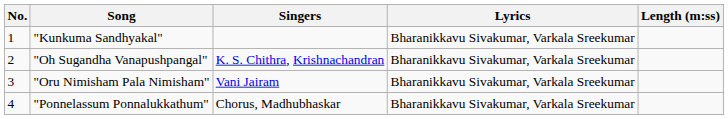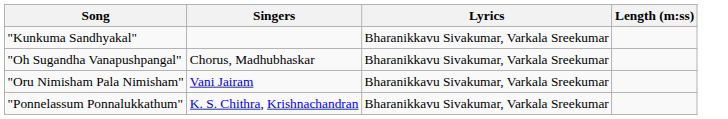 <table class="wikitable" style="font-size:95%;">
 <tr>
-<th>No.</th>
 <th>Song</th>
 <th>Singers</th>
 <th>Lyrics</th>
 <th>Length (m:ss)</th>
 </tr>
 <tr>
-<td>1</td>
 <td>"Kunkuma Sandhyakal"</td>
 <td></td>
 <td>Bharanikkavu Sivakumar, Varkala Sreekumar</td>
 <td></td>
 </tr>
 <tr>
-<td>2</td>
 <td>"Oh Sugandha Vanapushpangal"</td>
-<td><a href='#'>K. S. Chithra</a>, <a href='#'>Krishnachandran</a></td>
+<td>Chorus, Madhubhaskar</td>
 <td>Bharanikkavu Sivakumar, Varkala Sreekumar</td>
 <td></td>
 </tr>
 <tr>
-<td>3</td>
 <td>"Oru Nimisham Pala Nimisham"</td>
 <td><a href='#'>Vani Jairam</a></td>
 <td>Bharanikkavu Sivakumar, Varkala Sreekumar</td>
 <td></td>
 </tr>
 <tr>
-<td>4</td>
 <td>"Ponnelassum Ponnalukkathum"</td>
-<td>Chorus, Madhubhaskar</td>
+<td><a href='#'>K. S. Chithra</a>, <a href='#'>Krishnachandran</a></td>
 <td>Bharanikkavu Sivakumar, Varkala Sreekumar</td>
 <td></td>
 </tr>
 </table>
